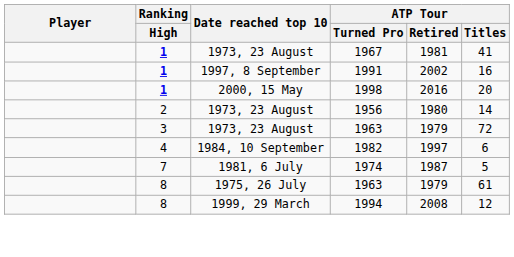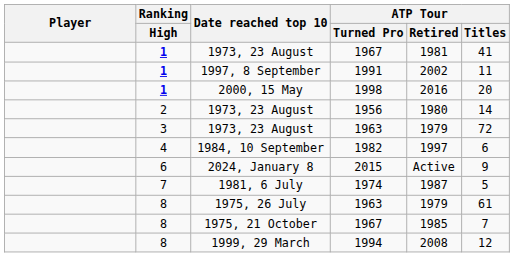 <table class="wikitable sortable nowrap" style="text-align:center">
 <tr>
 <th rowspan="2" width="140">Player</th>
 <th>Ranking</th>
 <th rowspan="2">Date reached top 10</th>
 <th colspan="3">ATP Tour</th>
 </tr>
 <tr>
 <th>High</th>
 <th>Turned Pro</th>
 <th>Retired</th>
 <th>Titles</th>
 </tr>
 <tr>
 <td style="text-align:left;"></td>
 <td><a href='#'><strong>1</strong></a></td>
 <td>1973, 23 August</td>
 <td>1967</td>
 <td>1981</td>
 <td>41</td>
 </tr>
 <tr>
 <td style="text-align:left;"></td>
 <td><a href='#'><strong>1</strong></a></td>
 <td>1997, 8 September</td>
 <td>1991</td>
 <td>2002</td>
-<td>16</td>
+<td>11</td>
 </tr>
 <tr>
 <td style="text-align:left;"></td>
 <td><a href='#'><strong>1</strong></a></td>
 <td>2000, 15 May</td>
 <td>1998</td>
 <td>2016</td>
 <td>20</td>
 </tr>
 <tr>
 <td style="text-align:left;"></td>
 <td>2</td>
 <td>1973, 23 August</td>
 <td>1956</td>
 <td>1980</td>
 <td>14</td>
 </tr>
 <tr>
 <td style="text-align:left;"></td>
 <td>3</td>
 <td>1973, 23 August</td>
 <td>1963</td>
 <td>1979</td>
 <td>72</td>
 </tr>
 <tr>
 <td style="text-align:left;"></td>
 <td>4</td>
 <td>1984, 10 September</td>
 <td>1982</td>
 <td>1997</td>
 <td>6</td>
 </tr>
 <tr>
+<td style="text-align:left;"><strong></strong></td>
+<td>6</td>
+<td>2024, January 8</td>
+<td>2015</td>
+<td>Active</td>
+<td>9</td>
+</tr>
+<tr>
 <td style="text-align:left;"></td>
 <td>7</td>
 <td>1981, 6 July</td>
 <td>1974</td>
 <td>1987</td>
 <td>5</td>
 </tr>
 <tr>
 <td style="text-align:left;"></td>
 <td>8</td>
 <td>1975, 26 July</td>
 <td>1963</td>
 <td>1979</td>
 <td>61</td>
 </tr>
 <tr>
 <td style="text-align:left;"></td>
 <td>8</td>
+<td>1975, 21 October</td>
+<td>1967</td>
+<td>1985</td>
+<td>7</td>
+</tr>
+<tr>
+<td style="text-align:left;"></td>
+<td>8</td>
 <td>1999, 29 March</td>
 <td>1994</td>
 <td>2008</td>
 <td>12</td>
 </tr>
 </table>
